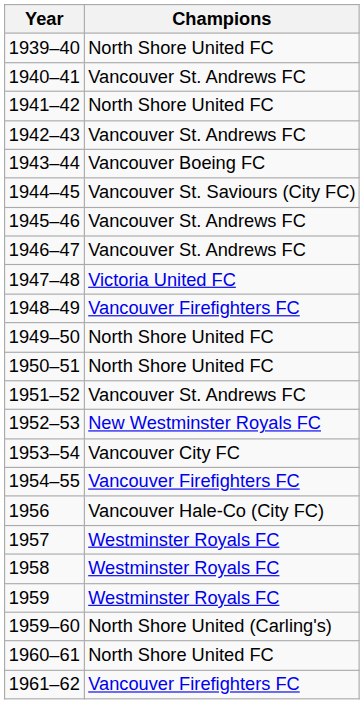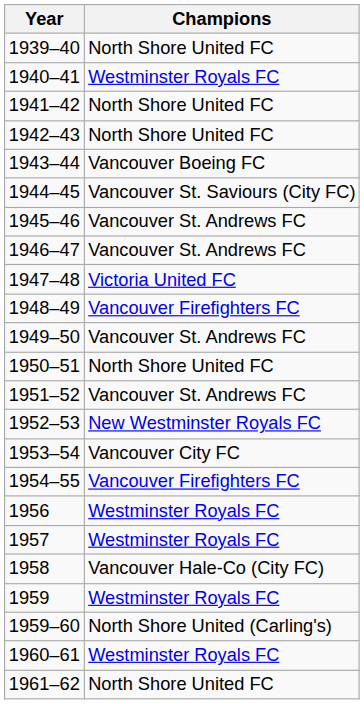 <table class="wikitable">
 <tr>
 <th>Year</th>
 <th>Champions</th>
 </tr>
 <tr>
 <td>1939–40</td>
 <td>North Shore United FC</td>
 </tr>
 <tr>
 <td>1940–41</td>
-<td>Vancouver St. Andrews FC</td>
+<td><a href='#'>Westminster Royals FC</a></td>
 </tr>
 <tr>
 <td>1941–42</td>
 <td>North Shore United FC</td>
 </tr>
 <tr>
 <td>1942–43</td>
-<td>Vancouver St. Andrews FC</td>
+<td>North Shore United FC</td>
 </tr>
 <tr>
 <td>1943–44</td>
 <td>Vancouver Boeing FC</td>
 </tr>
 <tr>
 <td>1944–45</td>
 <td>Vancouver St. Saviours (City FC)</td>
 </tr>
 <tr>
 <td>1945–46</td>
 <td>Vancouver St. Andrews FC</td>
 </tr>
 <tr>
 <td>1946–47</td>
 <td>Vancouver St. Andrews FC</td>
 </tr>
 <tr>
 <td>1947–48</td>
 <td><a href='#'>Victoria United FC</a></td>
 </tr>
 <tr>
 <td>1948–49</td>
 <td><a href='#'>Vancouver Firefighters FC</a></td>
 </tr>
 <tr>
 <td>1949–50</td>
-<td>North Shore United FC</td>
+<td>Vancouver St. Andrews FC</td>
 </tr>
 <tr>
 <td>1950–51</td>
 <td>North Shore United FC</td>
 </tr>
 <tr>
 <td>1951–52</td>
 <td>Vancouver St. Andrews FC</td>
 </tr>
 <tr>
 <td>1952–53</td>
 <td><a href='#'>New Westminster Royals FC</a></td>
 </tr>
 <tr>
 <td>1953–54</td>
 <td>Vancouver City FC</td>
 </tr>
 <tr>
 <td>1954–55</td>
 <td><a href='#'>Vancouver Firefighters FC</a></td>
 </tr>
 <tr>
 <td>1956</td>
-<td>Vancouver Hale-Co (City FC)</td>
+<td><a href='#'>Westminster Royals FC</a></td>
 </tr>
 <tr>
 <td>1957</td>
 <td><a href='#'>Westminster Royals FC</a></td>
 </tr>
 <tr>
 <td>1958</td>
-<td><a href='#'>Westminster Royals FC</a></td>
+<td>Vancouver Hale-Co (City FC)</td>
 </tr>
 <tr>
 <td>1959</td>
 <td><a href='#'>Westminster Royals FC</a></td>
 </tr>
 <tr>
 <td>1959–60</td>
 <td>North Shore United (Carling's)</td>
 </tr>
 <tr>
 <td>1960–61</td>
-<td>North Shore United FC</td>
+<td><a href='#'>Westminster Royals FC</a></td>
 </tr>
 <tr>
 <td>1961–62</td>
-<td><a href='#'>Vancouver Firefighters FC</a></td>
+<td>North Shore United FC</td>
 </tr>
 </table>
